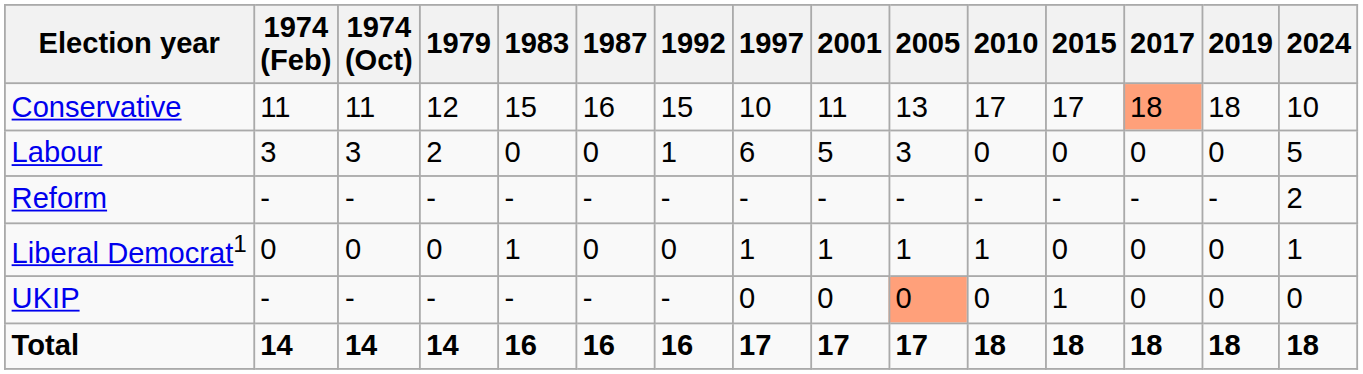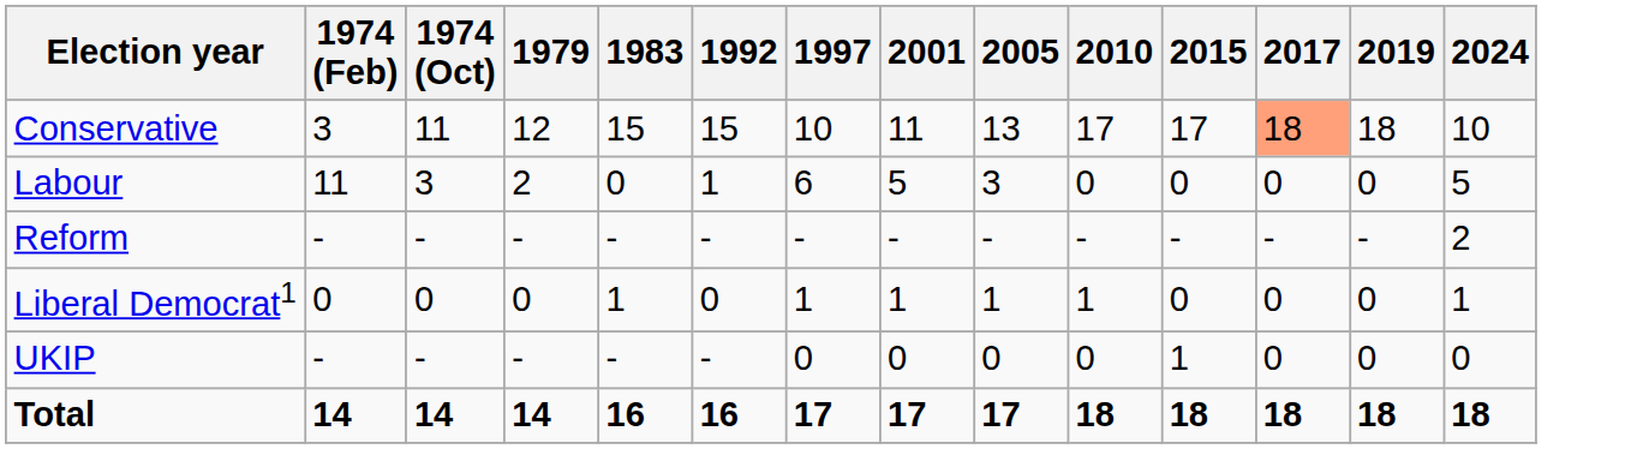 <table class="wikitable">
 <tr>
 <th>Election year</th>
 <th>1974<br>(Feb)</th>
 <th>1974<br>(Oct)</th>
 <th>1979</th>
 <th>1983</th>
-<th>1987</th>
 <th>1992</th>
 <th>1997</th>
 <th>2001</th>
 <th>2005</th>
 <th>2010</th>
 <th>2015</th>
 <th>2017</th>
 <th>2019</th>
 <th>2024</th>
 </tr>
 <tr>
 <td><a href='#'>Conservative</a></td>
-<td>11</td>
+<td>3</td>
 <td>11</td>
 <td>12</td>
 <td>15</td>
-<td>16</td>
 <td>15</td>
 <td>10</td>
 <td>11</td>
 <td>13</td>
 <td>17</td>
 <td>17</td>
 <td style="background: lightsalmon;">18</td>
 <td>18</td>
 <td>10</td>
 </tr>
 <tr>
 <td><a href='#'>Labour</a></td>
-<td>3</td>
+<td>11</td>
 <td>3</td>
 <td>2</td>
-<td>0</td>
 <td>0</td>
 <td>1</td>
 <td>6</td>
 <td>5</td>
 <td>3</td>
 <td>0</td>
 <td>0</td>
 <td>0</td>
 <td>0</td>
 <td>5</td>
 </tr>
 <tr>
 <td><a href='#'>Reform</a></td>
 <td>-</td>
 <td>-</td>
 <td>-</td>
 <td>-</td>
 <td>-</td>
 <td>-</td>
 <td>-</td>
 <td>-</td>
 <td>-</td>
 <td>-</td>
 <td>-</td>
 <td>-</td>
-<td>-</td>
 <td>2</td>
 </tr>
 <tr>
 <td><a href='#'>Liberal Democrat</a><sup>1</sup></td>
 <td>0</td>
 <td>0</td>
 <td>0</td>
 <td>1</td>
-<td>0</td>
 <td>0</td>
 <td>1</td>
 <td>1</td>
 <td>1</td>
 <td>1</td>
 <td>0</td>
 <td>0</td>
 <td>0</td>
 <td>1</td>
 </tr>
 <tr>
 <td><a href='#'>UKIP</a></td>
 <td>-</td>
 <td>-</td>
 <td>-</td>
 <td>-</td>
 <td>-</td>
-<td>-</td>
 <td>0</td>
 <td>0</td>
-<td style="background: lightsalmon;">0</td>
+<td>0</td>
 <td>0</td>
 <td>1</td>
 <td>0</td>
 <td>0</td>
 <td>0</td>
 </tr>
 <tr>
 <td><strong>Total</strong></td>
 <td><strong>14</strong></td>
 <td><strong>14</strong></td>
 <td><strong>14</strong></td>
 <td><strong>16</strong></td>
 <td><strong>16</strong></td>
-<td><strong>16</strong></td>
 <td><strong>17</strong></td>
 <td><strong>17</strong></td>
 <td><strong>17</strong></td>
 <td><strong>18</strong></td>
 <td><strong>18</strong></td>
 <td><strong>18</strong></td>
 <td><strong>18</strong></td>
 <td><strong>18</strong></td>
 </tr>
 </table>
